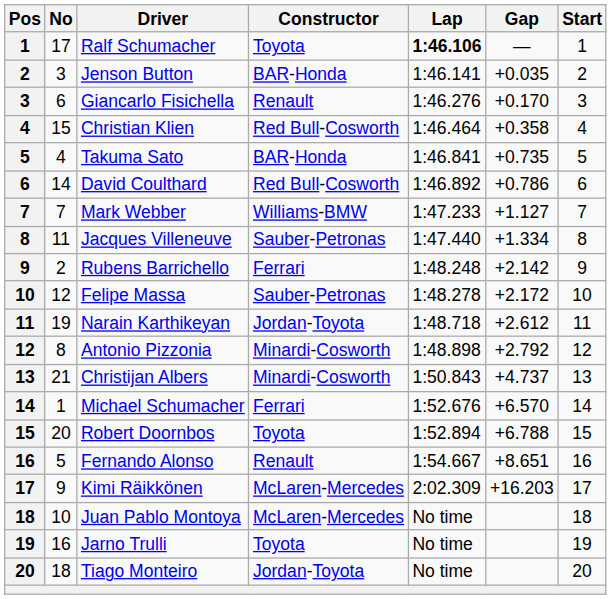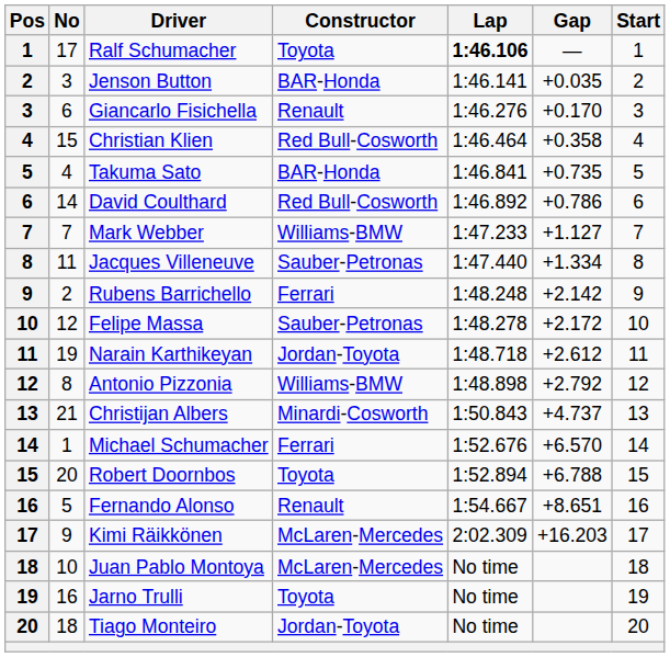 <table class="wikitable sortable" style="font-size: 85%;">
 <tr>
 <th>Pos</th>
 <th>No</th>
 <th>Driver</th>
 <th>Constructor</th>
 <th>Lap</th>
 <th>Gap</th>
 <th>Start</th>
 </tr>
 <tr>
 <th scope="row">1</th>
 <td align="center">17</td>
 <td data-sort-value="RSC"> <a href='#'>Ralf Schumacher</a></td>
 <td><a href='#'>Toyota</a></td>
 <td><strong>1:46.106</strong></td>
 <td align="center">—</td>
 <td align="center">1</td>
 </tr>
 <tr>
 <th scope="row">2</th>
 <td align="center">3</td>
 <td data-sort-value="BUT"> <a href='#'>Jenson Button</a></td>
 <td><a href='#'>BAR</a>-<a href='#'>Honda</a></td>
 <td>1:46.141</td>
 <td align="center">+0.035</td>
 <td align="center">2</td>
 </tr>
 <tr>
 <th scope="row">3</th>
 <td align="center">6</td>
 <td data-sort-value="FIS"> <a href='#'>Giancarlo Fisichella</a></td>
 <td><a href='#'>Renault</a></td>
 <td>1:46.276</td>
 <td align="center">+0.170</td>
 <td align="center">3</td>
 </tr>
 <tr>
 <th scope="row">4</th>
 <td align="center">15</td>
 <td data-sort-value="KLI"> <a href='#'>Christian Klien</a></td>
 <td><a href='#'>Red Bull</a>-<a href='#'>Cosworth</a></td>
 <td>1:46.464</td>
 <td align="center">+0.358</td>
 <td align="center">4</td>
 </tr>
 <tr>
 <th scope="row">5</th>
 <td align="center">4</td>
 <td data-sort-value="SAT"> <a href='#'>Takuma Sato</a></td>
 <td><a href='#'>BAR</a>-<a href='#'>Honda</a></td>
 <td>1:46.841</td>
 <td align="center">+0.735</td>
 <td align="center">5</td>
 </tr>
 <tr>
 <th scope="row">6</th>
 <td align="center">14</td>
 <td data-sort-value="COU"> <a href='#'>David Coulthard</a></td>
 <td><a href='#'>Red Bull</a>-<a href='#'>Cosworth</a></td>
 <td>1:46.892</td>
 <td align="center">+0.786</td>
 <td align="center">6</td>
 </tr>
 <tr>
 <th scope="row">7</th>
 <td align="center">7</td>
 <td data-sort-value="WEB"> <a href='#'>Mark Webber</a></td>
 <td><a href='#'>Williams</a>-<a href='#'>BMW</a></td>
 <td>1:47.233</td>
 <td align="center">+1.127</td>
 <td align="center">7</td>
 </tr>
 <tr>
 <th scope="row">8</th>
 <td align="center">11</td>
 <td data-sort-value="VIL"> <a href='#'>Jacques Villeneuve</a></td>
 <td><a href='#'>Sauber</a>-<a href='#'>Petronas</a></td>
 <td>1:47.440</td>
 <td align="center">+1.334</td>
 <td align="center">8</td>
 </tr>
 <tr>
 <th scope="row">9</th>
 <td align="center">2</td>
 <td data-sort-value="BAR"> <a href='#'>Rubens Barrichello</a></td>
 <td><a href='#'>Ferrari</a></td>
 <td>1:48.248</td>
 <td align="center">+2.142</td>
 <td align="center">9</td>
 </tr>
 <tr>
 <th scope="row">10</th>
 <td align="center">12</td>
 <td data-sort-value="MAS"> <a href='#'>Felipe Massa</a></td>
 <td><a href='#'>Sauber</a>-<a href='#'>Petronas</a></td>
 <td>1:48.278</td>
 <td align="center">+2.172</td>
 <td align="center">10</td>
 </tr>
 <tr>
 <th scope="row">11</th>
 <td align="center">19</td>
 <td data-sort-value="KAR"> <a href='#'>Narain Karthikeyan</a></td>
 <td><a href='#'>Jordan</a>-<a href='#'>Toyota</a></td>
 <td>1:48.718</td>
 <td align="center">+2.612</td>
 <td align="center">11</td>
 </tr>
 <tr>
 <th scope="row">12</th>
 <td align="center">8</td>
 <td data-sort-value="PIZ"> <a href='#'>Antonio Pizzonia</a></td>
-<td><a href='#'>Minardi</a>-<a href='#'>Cosworth</a></td>
+<td><a href='#'>Williams</a>-<a href='#'>BMW</a></td>
 <td>1:48.898</td>
 <td align="center">+2.792</td>
 <td align="center">12</td>
 </tr>
 <tr>
 <th scope="row">13</th>
 <td align="center">21</td>
 <td data-sort-value="ALB"> <a href='#'>Christijan Albers</a></td>
 <td><a href='#'>Minardi</a>-<a href='#'>Cosworth</a></td>
 <td>1:50.843</td>
 <td align="center">+4.737</td>
 <td align="center">13</td>
 </tr>
 <tr>
 <th scope="row">14</th>
 <td align="center">1</td>
 <td data-sort-value="MSC"> <a href='#'>Michael Schumacher</a></td>
 <td><a href='#'>Ferrari</a></td>
 <td>1:52.676</td>
 <td align="center">+6.570</td>
 <td align="center">14</td>
 </tr>
 <tr>
 <th scope="row">15</th>
 <td align="center">20</td>
 <td data-sort-value="DOO"> <a href='#'>Robert Doornbos</a></td>
 <td><a href='#'>Toyota</a></td>
 <td>1:52.894</td>
 <td align="center">+6.788</td>
 <td align="center">15</td>
 </tr>
 <tr>
 <th scope="row">16</th>
 <td align="center">5</td>
 <td data-sort-value="ALO"> <a href='#'>Fernando Alonso</a></td>
 <td><a href='#'>Renault</a></td>
 <td>1:54.667</td>
 <td align="center">+8.651</td>
 <td align="center">16</td>
 </tr>
 <tr>
 <th scope="row">17</th>
 <td align="center">9</td>
 <td data-sort-value="RAI"> <a href='#'>Kimi Räikkönen</a></td>
 <td><a href='#'>McLaren</a>-<a href='#'>Mercedes</a></td>
 <td>2:02.309</td>
 <td align="center">+16.203</td>
 <td align="center">17</td>
 </tr>
 <tr>
 <th scope="row">18</th>
 <td align="center">10</td>
 <td data-sort-value="MOY"> <a href='#'>Juan Pablo Montoya</a></td>
 <td><a href='#'>McLaren</a>-<a href='#'>Mercedes</a></td>
 <td>No time</td>
 <td align="center"></td>
 <td align="center">18</td>
 </tr>
 <tr>
 <th scope="row">19</th>
 <td align="center">16</td>
 <td data-sort-value="TRU"> <a href='#'>Jarno Trulli</a></td>
 <td><a href='#'>Toyota</a></td>
 <td>No time</td>
 <td align="center"></td>
 <td data-sort-value="21" align="center">19</td>
 </tr>
 <tr>
 <th scope="row">20</th>
 <td align="center">18</td>
 <td data-sort-value="MON"> <a href='#'>Tiago Monteiro</a></td>
 <td><a href='#'>Jordan</a>-<a href='#'>Toyota</a></td>
 <td>No time</td>
 <td align="center"></td>
 <td align="center">20</td>
 </tr>
 <tr>
 <th colspan="7"></th>
 </tr>
 </table>
